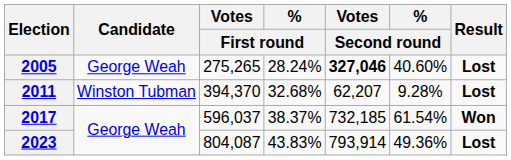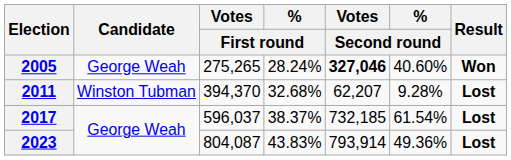 <table class=wikitable style=text-align:center>
 <tr>
 <th rowspan="2">Election</th>
 <th rowspan="2">Candidate</th>
 <th>Votes</th>
 <th>%</th>
 <th>Votes</th>
 <th>%</th>
 <th rowspan="2">Result</th>
 </tr>
 <tr>
 <th colspan="2">First round</th>
 <th colspan="2">Second round</th>
 </tr>
 <tr>
 <th><a href='#'>2005</a></th>
 <td><a href='#'>George Weah</a></td>
 <td>275,265</td>
 <td>28.24%</td>
 <td><strong>327,046</strong></td>
 <td>40.60%</td>
-<td><strong>Lost</strong> </td>
+<td><strong>Won</strong> </td>
 </tr>
 <tr>
 <th><a href='#'>2011</a></th>
 <td><a href='#'>Winston Tubman</a></td>
 <td>394,370</td>
 <td>32.68%</td>
 <td>62,207</td>
 <td>9.28%</td>
 <td><strong>Lost</strong> </td>
 </tr>
 <tr>
 <th><a href='#'>2017</a></th>
 <td rowspan=2><a href='#'>George Weah</a></td>
 <td>596,037</td>
 <td>38.37%</td>
 <td>732,185</td>
 <td>61.54%</td>
-<td><strong>Won</strong> </td>
+<td><strong>Lost</strong> </td>
 </tr>
 <tr>
 <th><a href='#'>2023</a></th>
 <td>804,087</td>
 <td>43.83%</td>
 <td>793,914</td>
 <td>49.36%</td>
 <td><strong>Lost </strong> </td>
 </tr>
 </table>
